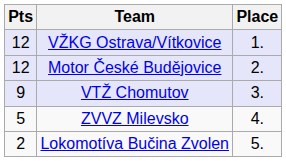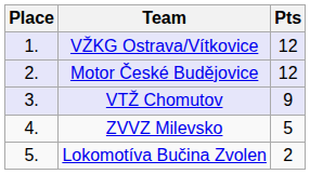 <table class="wikitable">
 <tr>
+<th>Place</th>
+<th>Team</th>
 <th>Pts</th>
-<th>Team</th>
-<th>Place</th>
 </tr>
 <tr align="center" bgcolor="#e6e6fa">
+<td>1.</td>
+<td><a href='#'>VŽKG Ostrava/Vítkovice</a></td>
 <td>12</td>
-<td><a href='#'>VŽKG Ostrava/Vítkovice</a></td>
-<td>1.</td>
 </tr>
 <tr align="center" bgcolor="#e6e6fa">
+<td>2.</td>
+<td><a href='#'>Motor České Budějovice</a></td>
 <td>12</td>
-<td><a href='#'>Motor České Budějovice</a></td>
-<td>2.</td>
 </tr>
 <tr align="center" bgcolor="#e6e6fa">
+<td>3.</td>
+<td><a href='#'>VTŽ Chomutov</a></td>
 <td>9</td>
-<td><a href='#'>VTŽ Chomutov</a></td>
-<td>3.</td>
 </tr>
 <tr align="center">
+<td>4.</td>
+<td><a href='#'>ZVVZ Milevsko</a></td>
 <td>5</td>
-<td><a href='#'>ZVVZ Milevsko</a></td>
-<td>4.</td>
 </tr>
 <tr align="center">
+<td>5.</td>
+<td><a href='#'>Lokomotíva Bučina Zvolen</a></td>
 <td>2</td>
-<td><a href='#'>Lokomotíva Bučina Zvolen</a></td>
-<td>5.</td>
 </tr>
 </table>
